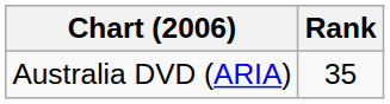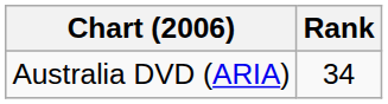 <table class="wikitable sortable plainrowheaders" style="text-align:center">
 <tr>
 <th>Chart (2006)</th>
 <th>Rank</th>
 </tr>
 <tr>
 <td>Australia DVD (<a href='#'>ARIA</a>)</td>
-<td align="center">35</td>
+<td align="center">34</td>
 </tr>
 </table>
